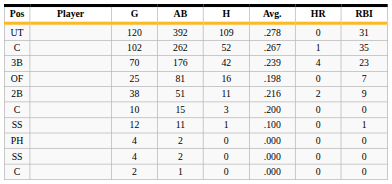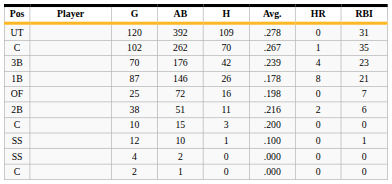 <table class="wikitable sortable">
 <tr>
 <th style="background:#FFFFFF; border-top:#000000 5px solid; border-bottom:#FDB827 5px solid;" width="5%">Pos</th>
 <th style="background:#FFFFFF; border-top:#000000 5px solid; border-bottom:#FDB827 5px solid;" width="16%">Player</th>
 <th style="background:#FFFFFF; border-top:#000000 5px solid; border-bottom:#FDB827 5px solid;" width="9%">G</th>
 <th style="background:#FFFFFF; border-top:#000000 5px solid; border-bottom:#FDB827 5px solid;" width="9%">AB</th>
 <th style="background:#FFFFFF; border-top:#000000 5px solid; border-bottom:#FDB827 5px solid;" width="9%">H</th>
 <th style="background:#FFFFFF; border-top:#000000 5px solid; border-bottom:#FDB827 5px solid;" width="9%">Avg.</th>
 <th style="background:#FFFFFF; border-top:#000000 5px solid; border-bottom:#FDB827 5px solid;" width="9%">HR</th>
 <th style="background:#FFFFFF; border-top:#000000 5px solid; border-bottom:#FDB827 5px solid;" width="9%">RBI</th>
 </tr>
 <tr align="center">
 <td>UT</td>
 <td></td>
 <td>120</td>
 <td>392</td>
 <td>109</td>
 <td>.278</td>
 <td>0</td>
 <td>31</td>
 </tr>
 <tr align="center">
 <td>C</td>
 <td></td>
 <td>102</td>
 <td>262</td>
-<td>52</td>
+<td>70</td>
 <td>.267</td>
 <td>1</td>
 <td>35</td>
 </tr>
 <tr align="center">
 <td>3B</td>
 <td></td>
 <td>70</td>
 <td>176</td>
 <td>42</td>
 <td>.239</td>
 <td>4</td>
 <td>23</td>
 </tr>
 <tr align="center">
+<td>1B</td>
+<td></td>
+<td>87</td>
+<td>146</td>
+<td>26</td>
+<td>.178</td>
+<td>8</td>
+<td>21</td>
+</tr>
+<tr align="center">
 <td>OF</td>
 <td></td>
 <td>25</td>
-<td>81</td>
+<td>72</td>
 <td>16</td>
 <td>.198</td>
 <td>0</td>
 <td>7</td>
 </tr>
 <tr align="center">
 <td>2B</td>
 <td></td>
 <td>38</td>
 <td>51</td>
 <td>11</td>
 <td>.216</td>
 <td>2</td>
-<td>9</td>
+<td>6</td>
 </tr>
 <tr align="center">
 <td>C</td>
 <td></td>
 <td>10</td>
 <td>15</td>
 <td>3</td>
 <td>.200</td>
 <td>0</td>
 <td>0</td>
 </tr>
 <tr align="center">
 <td>SS</td>
 <td></td>
 <td>12</td>
-<td>11</td>
+<td>10</td>
 <td>1</td>
 <td>.100</td>
 <td>0</td>
 <td>1</td>
-</tr>
-<tr align="center">
-<td>PH</td>
-<td></td>
-<td>4</td>
-<td>2</td>
-<td>0</td>
-<td>.000</td>
-<td>0</td>
-<td>0</td>
 </tr>
 <tr align="center">
 <td>SS</td>
 <td></td>
 <td>4</td>
 <td>2</td>
 <td>0</td>
 <td>.000</td>
 <td>0</td>
 <td>0</td>
 </tr>
 <tr align="center">
 <td>C</td>
 <td></td>
 <td>2</td>
 <td>1</td>
 <td>0</td>
 <td>.000</td>
 <td>0</td>
 <td>0</td>
 </tr>
 </table>
